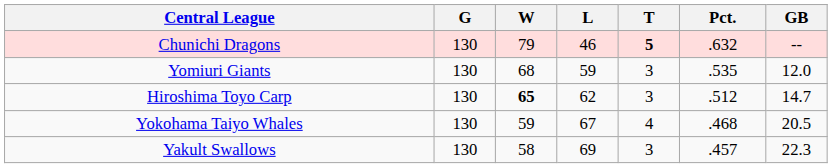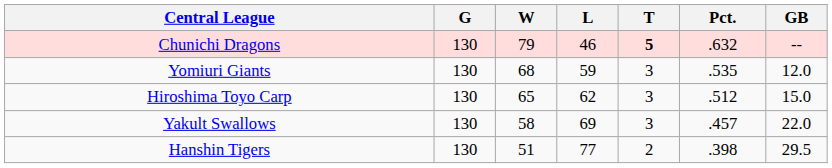 <table class="wikitable"  style="width:50%; text-align:center;">
 <tr>
 <th style="width:35%;"><a href='#'>Central League</a></th>
 <th style="width:5%;">G</th>
 <th style="width:5%;">W</th>
 <th style="width:5%;">L</th>
 <th style="width:5%;">T</th>
 <th style="width:7%;">Pct.</th>
 <th style="width:5%;">GB</th>
 </tr>
 <tr style="background:#fdd;">
 <td><a href='#'>Chunichi Dragons</a></td>
 <td>130</td>
 <td>79</td>
 <td>46</td>
 <td><strong>5</strong></td>
 <td>.632</td>
 <td>--</td>
 </tr>
 <tr align=center>
 <td><a href='#'>Yomiuri Giants</a></td>
 <td>130</td>
 <td>68</td>
 <td>59</td>
 <td>3</td>
 <td>.535</td>
 <td>12.0</td>
 </tr>
 <tr align=center>
 <td><a href='#'>Hiroshima Toyo Carp</a></td>
 <td>130</td>
-<td><strong>65</strong></td>
+<td>65</td>
 <td>62</td>
 <td>3</td>
 <td>.512</td>
-<td>14.7</td>
-</tr>
-<tr align=center>
-<td><a href='#'>Yokohama Taiyo Whales</a></td>
-<td>130</td>
-<td>59</td>
-<td>67</td>
-<td>4</td>
-<td>.468</td>
-<td>20.5</td>
+<td>15.0</td>
 </tr>
 <tr align=center>
 <td><a href='#'>Yakult Swallows</a></td>
 <td>130</td>
 <td>58</td>
 <td>69</td>
 <td>3</td>
 <td>.457</td>
-<td>22.3</td>
+<td>22.0</td>
+</tr>
+<tr align=center>
+<td><a href='#'>Hanshin Tigers</a></td>
+<td>130</td>
+<td>51</td>
+<td>77</td>
+<td>2</td>
+<td>.398</td>
+<td>29.5</td>
 </tr>
 </table>
